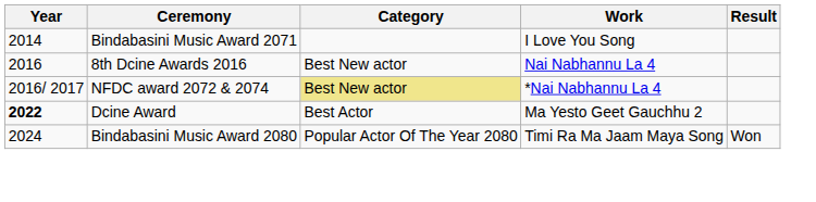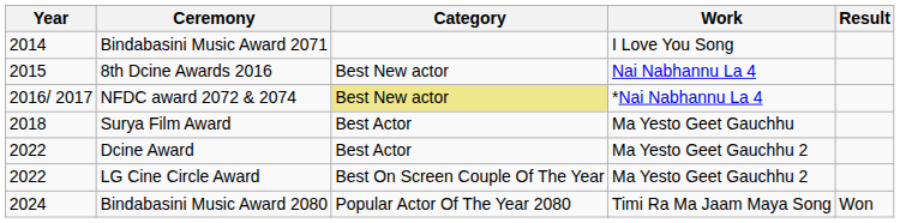 <table class="wikitable">
 <tr>
 <th>Year</th>
 <th>Ceremony</th>
 <th>Category</th>
 <th>Work</th>
 <th>Result</th>
 </tr>
 <tr>
 <td>2014</td>
 <td>Bindabasini Music Award 2071</td>
 <td></td>
 <td>I Love You Song</td>
 <td></td>
 </tr>
 <tr>
-<td>2016</td>
+<td>2015</td>
 <td>8th Dcine Awards 2016</td>
 <td>Best New actor</td>
 <td><a href='#'>Nai Nabhannu La 4</a></td>
 <td></td>
 </tr>
 <tr>
 <td>2016/ 2017</td>
 <td>NFDC award 2072 & 2074</td>
 <td style="background: khaki;">Best New actor</td>
 <td>*<a href='#'>Nai Nabhannu La 4</a><br></td>
 <td></td>
 </tr>
 <tr>
-<td><strong>2022</strong></td>
+<td>2018</td>
+<td>Surya Film Award</td>
+<td>Best Actor</td>
+<td>Ma Yesto Geet Gauchhu</td>
+<td></td>
+</tr>
+<tr>
+<td>2022</td>
 <td>Dcine Award</td>
 <td>Best Actor</td>
+<td>Ma Yesto Geet Gauchhu 2</td>
+<td></td>
+</tr>
+<tr>
+<td>2022</td>
+<td>LG Cine Circle Award</td>
+<td>Best On Screen Couple Of The Year</td>
 <td>Ma Yesto Geet Gauchhu 2</td>
 <td></td>
 </tr>
 <tr>
 <td>2024</td>
 <td>Bindabasini Music Award 2080</td>
 <td>Popular Actor Of The Year 2080</td>
 <td>Timi Ra Ma Jaam Maya Song</td>
 <td>Won</td>
 </tr>
 </table>
